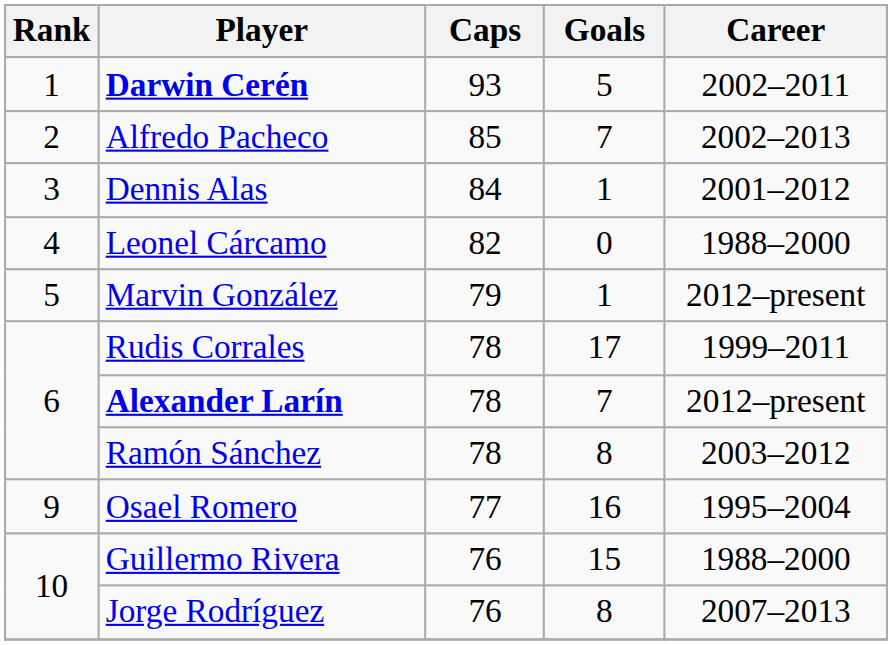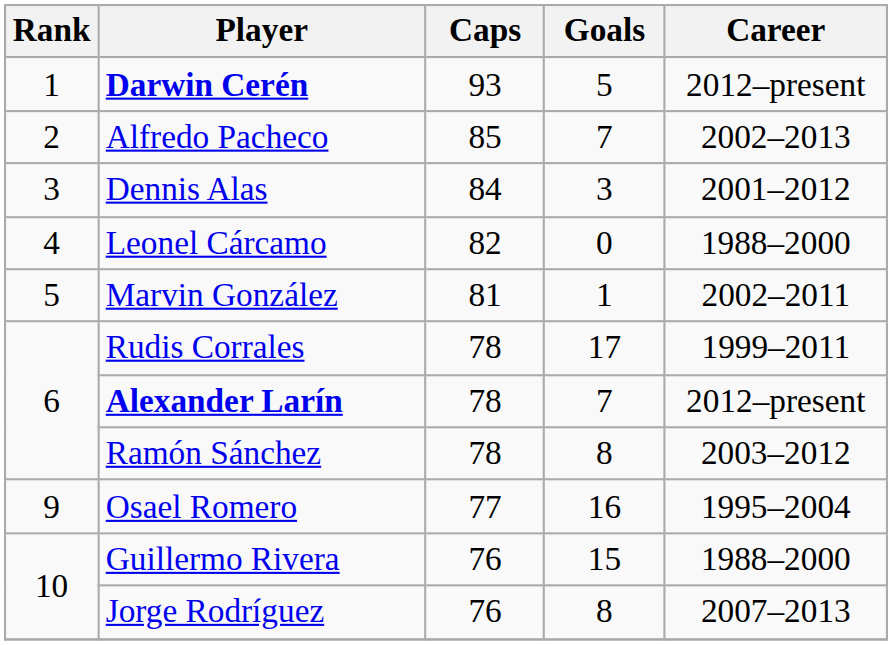 <table class="wikitable sortable" style="text-align:center;">
 <tr>
 <th width=30px>Rank</th>
 <th style="width:150px;">Player</th>
 <th width=50px>Caps</th>
 <th width=50px>Goals</th>
 <th style="width:100px;">Career</th>
 </tr>
 <tr>
 <td>1</td>
 <td align=left><strong><a href='#'>Darwin Cerén</a></strong></td>
 <td>93</td>
 <td>5</td>
-<td>2002–2011</td>
+<td>2012–present</td>
 </tr>
 <tr>
 <td>2</td>
 <td align=left><a href='#'>Alfredo Pacheco</a></td>
 <td>85</td>
 <td>7</td>
 <td>2002–2013</td>
 </tr>
 <tr>
 <td>3</td>
 <td align=left><a href='#'>Dennis Alas</a></td>
 <td>84</td>
-<td>1</td>
+<td>3</td>
 <td>2001–2012</td>
 </tr>
 <tr>
 <td>4</td>
 <td align=left><a href='#'>Leonel Cárcamo</a></td>
 <td>82</td>
 <td>0</td>
 <td>1988–2000</td>
 </tr>
 <tr>
 <td>5</td>
 <td align=left><a href='#'>Marvin González</a></td>
-<td>79</td>
+<td>81</td>
 <td>1</td>
-<td>2012–present</td>
+<td>2002–2011</td>
 </tr>
 <tr>
 <td rowspan=3>6</td>
 <td align=left><a href='#'>Rudis Corrales</a></td>
 <td>78</td>
 <td>17</td>
 <td>1999–2011</td>
 </tr>
 <tr>
 <td align=left><strong><a href='#'>Alexander Larín</a></strong></td>
 <td>78</td>
 <td>7</td>
 <td>2012–present</td>
 </tr>
 <tr>
 <td align=left><a href='#'>Ramón Sánchez</a></td>
 <td>78</td>
 <td>8</td>
 <td>2003–2012</td>
 </tr>
 <tr>
 <td>9</td>
 <td align=left><a href='#'>Osael Romero</a></td>
 <td>77</td>
 <td>16</td>
 <td>1995–2004</td>
 </tr>
 <tr>
 <td rowspan=2>10</td>
 <td align=left><a href='#'>Guillermo Rivera</a></td>
 <td>76</td>
 <td>15</td>
 <td>1988–2000</td>
 </tr>
 <tr>
 <td align=left><a href='#'>Jorge Rodríguez</a></td>
 <td>76</td>
 <td>8</td>
 <td>2007–2013</td>
 </tr>
 <tr>
 </tr>
 </table>
